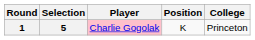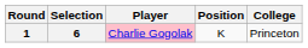 <table class="wikitable" style="font-size: 95%; text-align: center;">
 <tr>
 <th>Round</th>
 <th>Selection</th>
 <th>Player</th>
 <th>Position</th>
 <th>College</th>
 </tr>
 <tr>
 <th>1</th>
-<th>5</th>
+<th>6</th>
 <td style="background: pink;"><a href='#'>Charlie Gogolak</a></td>
 <td>K</td>
 <td>Princeton</td>
 </tr>
 </table>
